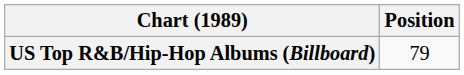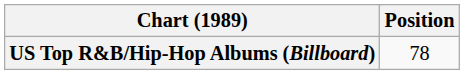 <table class="wikitable plainrowheaders" style="text-align:center"'>
 <tr>
 <th scope="col">Chart (1989)</th>
 <th scope="col">Position</th>
 </tr>
 <tr>
 <th scope="row">US Top R&B/Hip-Hop Albums (<em>Billboard</em>)</th>
-<td>79</td>
+<td>78</td>
 </tr>
 </table>
